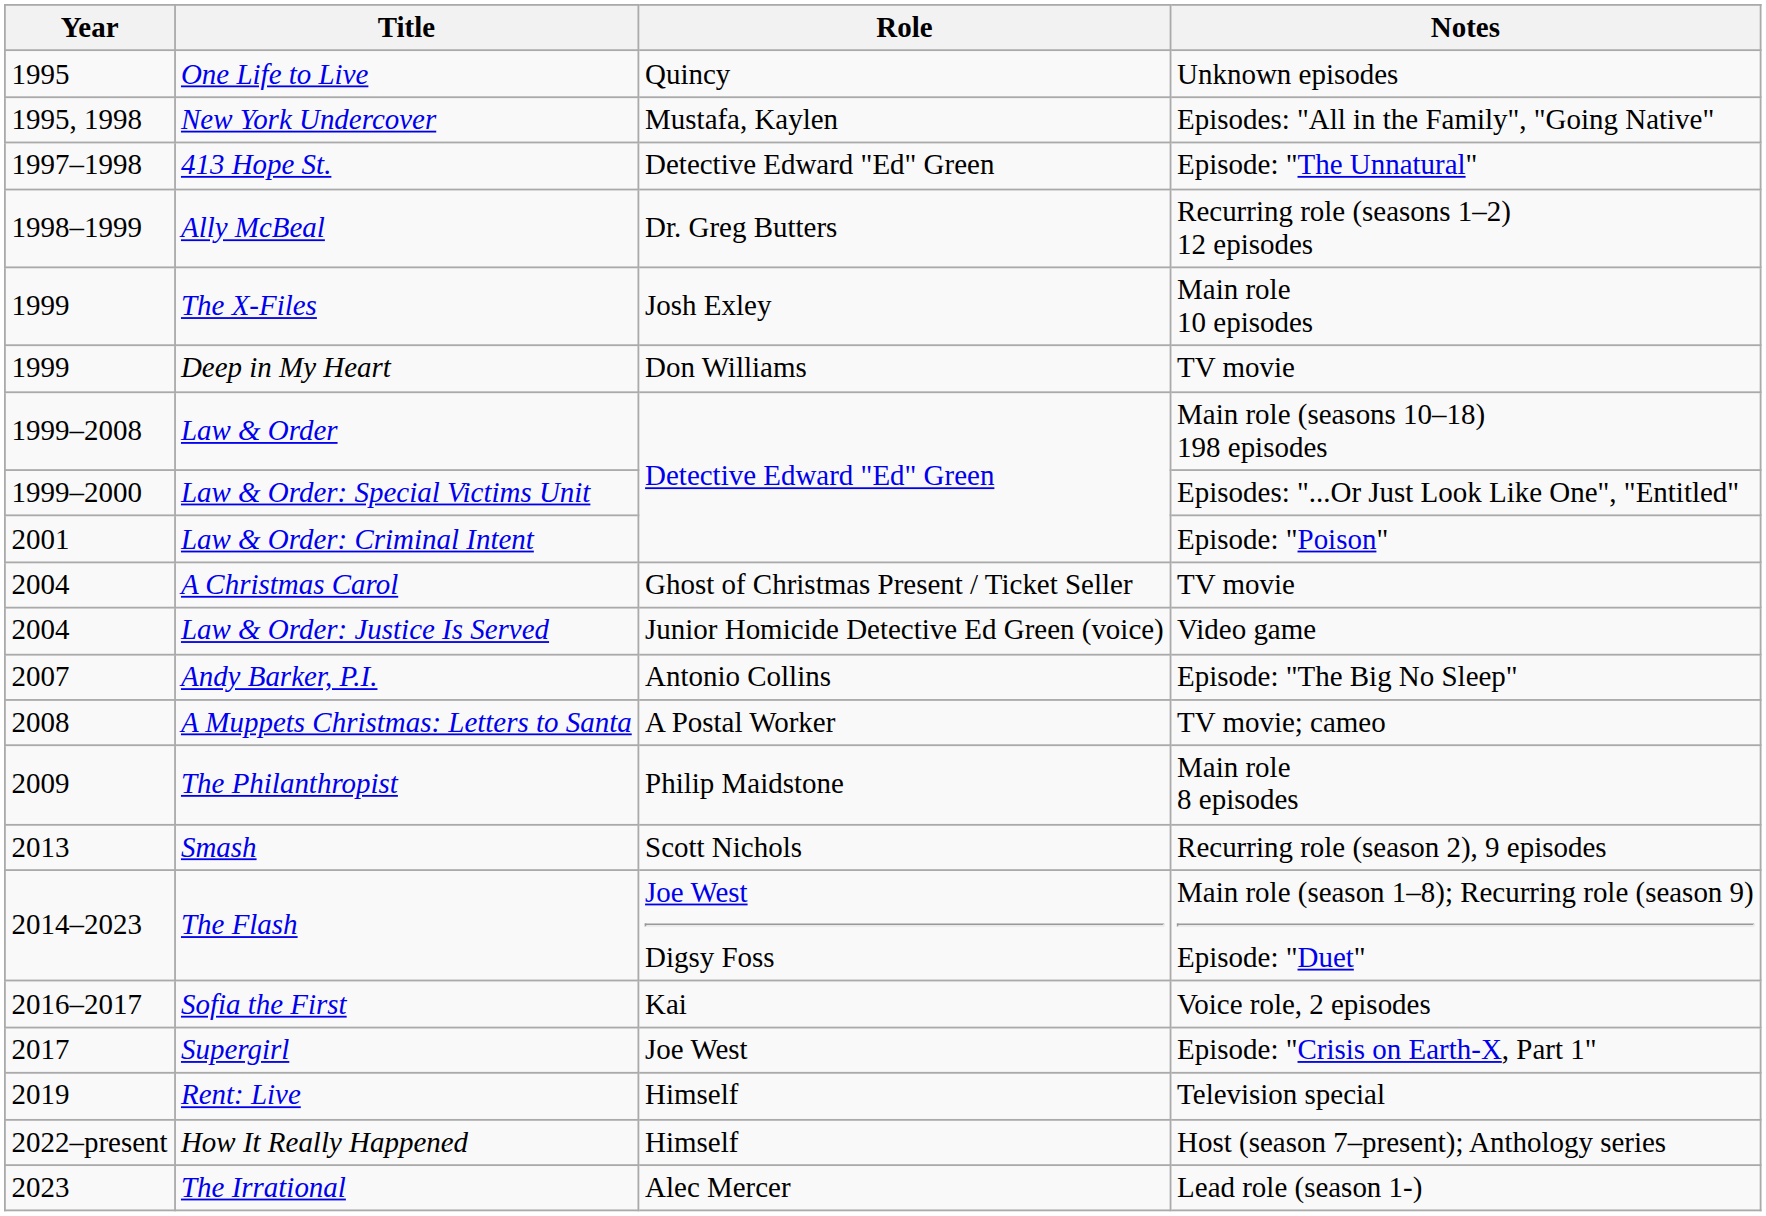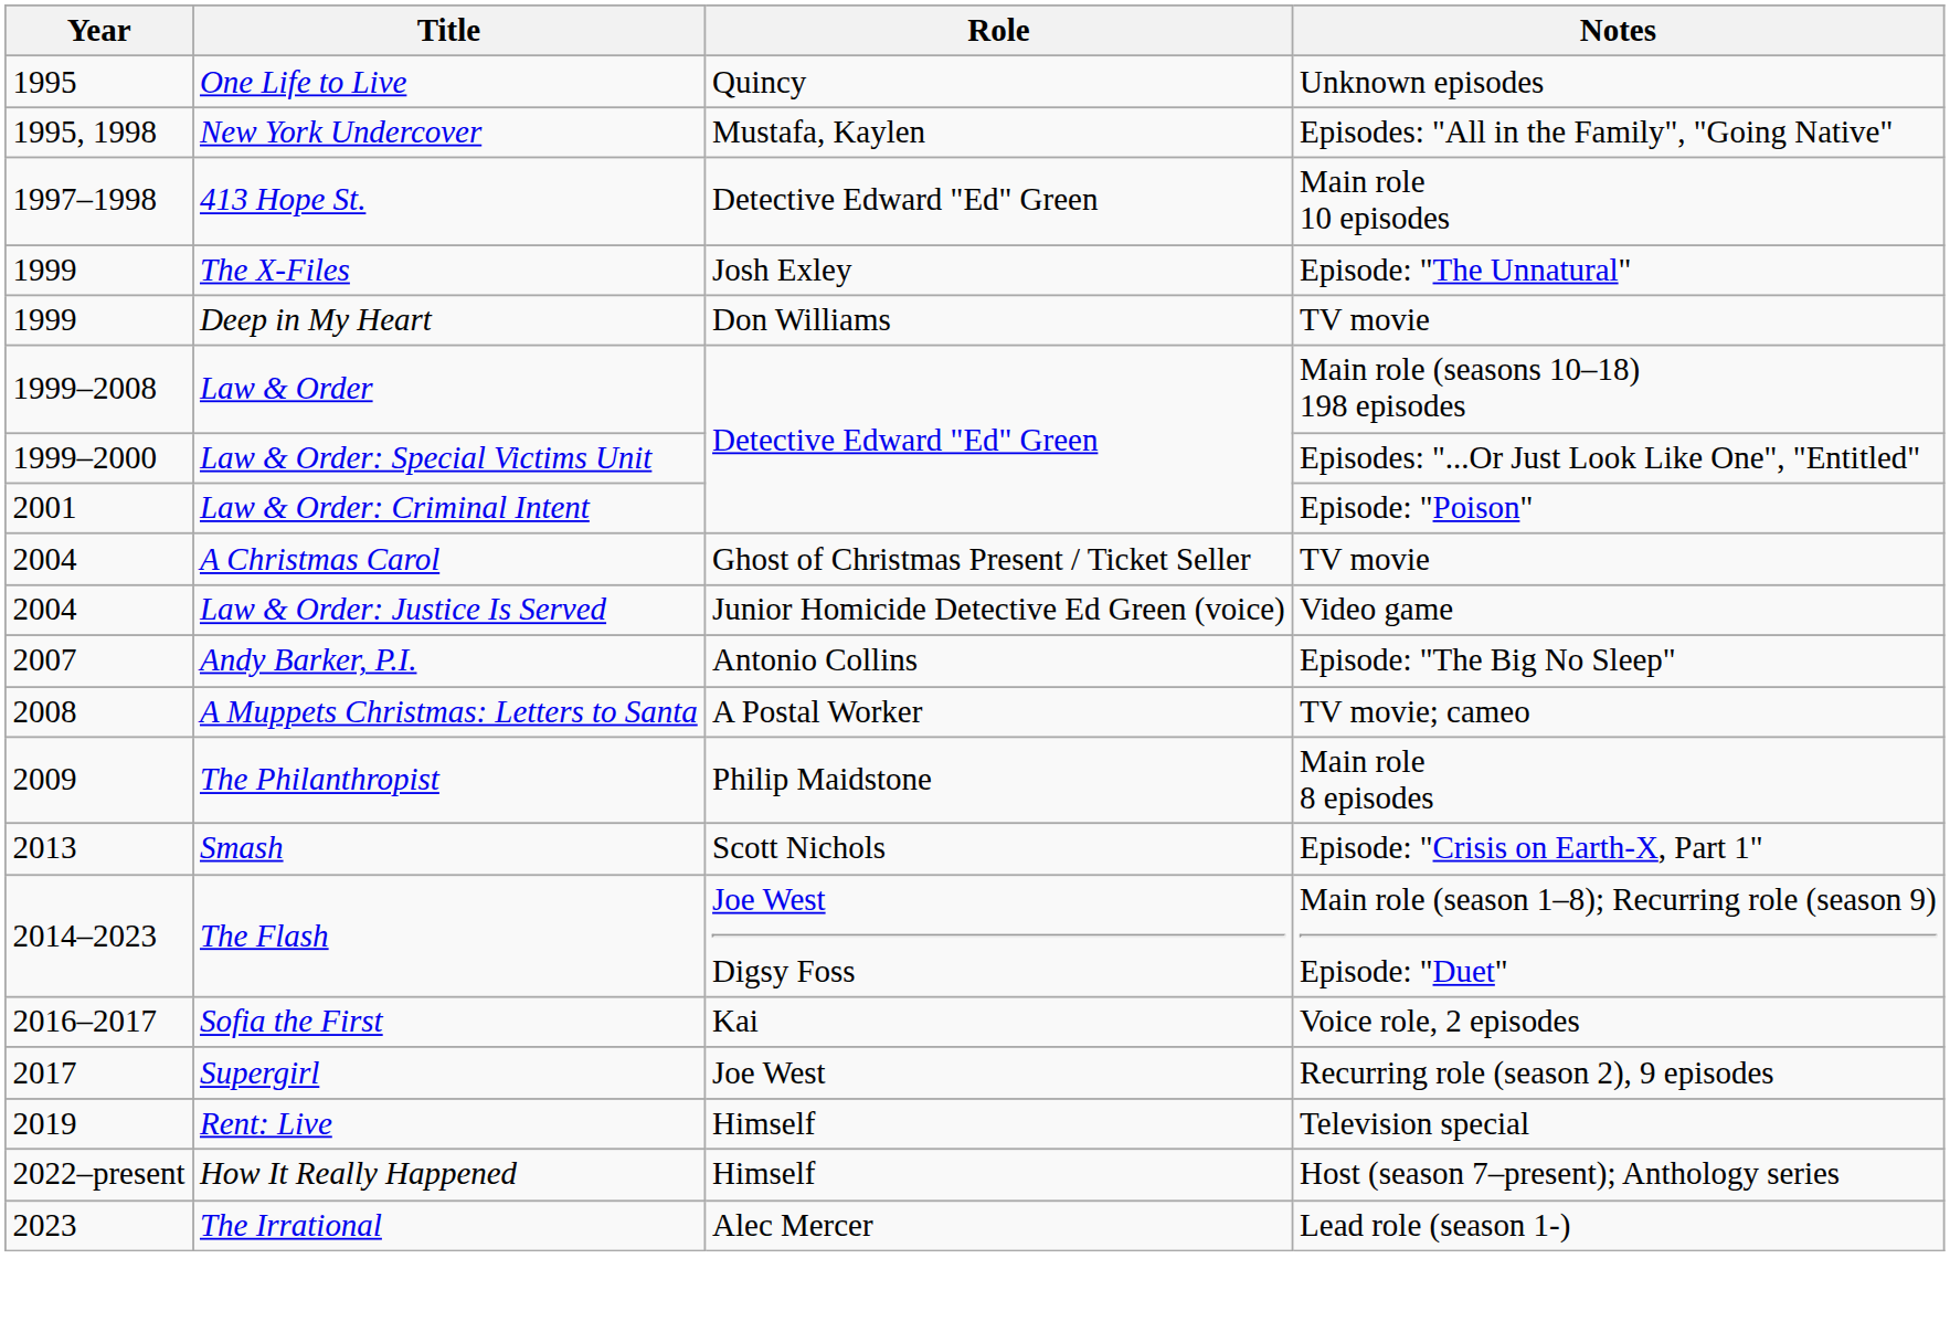 <table class="wikitable">
 <tr>
 <th>Year</th>
 <th>Title</th>
 <th>Role</th>
 <th>Notes</th>
 </tr>
 <tr>
 <td>1995</td>
 <td><em><a href='#'>One Life to Live</a></em></td>
 <td>Quincy</td>
 <td>Unknown episodes</td>
 </tr>
 <tr>
 <td>1995, 1998</td>
 <td><em><a href='#'>New York Undercover</a></em></td>
 <td>Mustafa, Kaylen</td>
 <td>Episodes: "All in the Family", "Going Native"</td>
 </tr>
 <tr>
 <td>1997–1998</td>
 <td><em><a href='#'>413 Hope St.</a></em></td>
 <td>Detective Edward "Ed" Green</td>
-<td>Episode: "<a href='#'>The Unnatural</a>"</td>
-</tr>
-<tr>
-<td>1998–1999</td>
-<td><em><a href='#'>Ally McBeal</a></em></td>
-<td>Dr. Greg Butters</td>
-<td>Recurring role (seasons 1–2)<br>12 episodes</td>
+<td>Main role<br>10 episodes</td>
 </tr>
 <tr>
 <td>1999</td>
 <td><em><a href='#'>The X-Files</a></em></td>
 <td>Josh Exley</td>
-<td>Main role<br>10 episodes</td>
+<td>Episode: "<a href='#'>The Unnatural</a>"</td>
 </tr>
 <tr>
 <td>1999</td>
 <td><em>Deep in My Heart</em></td>
 <td>Don Williams</td>
 <td>TV movie</td>
 </tr>
 <tr>
 <td>1999–2008</td>
 <td><em><a href='#'>Law & Order</a></em></td>
 <td rowspan=3><a href='#'>Detective Edward "Ed" Green</a></td>
 <td>Main role (seasons 10–18)<br>198 episodes</td>
 </tr>
 <tr>
 <td>1999–2000</td>
 <td><em><a href='#'>Law & Order: Special Victims Unit</a></em></td>
 <td>Episodes: "...Or Just Look Like One", "Entitled"</td>
 </tr>
 <tr>
 <td>2001</td>
 <td><em><a href='#'>Law & Order: Criminal Intent</a></em></td>
 <td>Episode: "<a href='#'>Poison</a>"</td>
 </tr>
 <tr>
 <td>2004</td>
 <td><em><a href='#'>A Christmas Carol</a></em></td>
 <td>Ghost of Christmas Present / Ticket Seller</td>
 <td>TV movie</td>
 </tr>
 <tr>
 <td>2004</td>
 <td><em><a href='#'>Law & Order: Justice Is Served</a></em></td>
 <td>Junior Homicide Detective Ed Green (voice)</td>
 <td>Video game</td>
 </tr>
 <tr>
 <td>2007</td>
 <td><em><a href='#'>Andy Barker, P.I.</a></em></td>
 <td>Antonio Collins</td>
 <td>Episode: "The Big No Sleep"</td>
 </tr>
 <tr>
 <td>2008</td>
 <td><em><a href='#'>A Muppets Christmas: Letters to Santa</a></em></td>
 <td>A Postal Worker</td>
 <td>TV movie; cameo</td>
 </tr>
 <tr>
 <td>2009</td>
 <td><em><a href='#'>The Philanthropist</a></em></td>
 <td>Philip Maidstone</td>
 <td>Main role<br>8 episodes</td>
 </tr>
 <tr>
 <td>2013</td>
 <td><em><a href='#'>Smash</a></em></td>
 <td>Scott Nichols</td>
-<td>Recurring role (season 2), 9 episodes</td>
+<td>Episode: "<a href='#'>Crisis on Earth-X</a>, Part 1"</td>
 </tr>
 <tr>
 <td>2014–2023</td>
 <td><em><a href='#'>The Flash</a></em></td>
 <td><a href='#'>Joe West</a><hr>Digsy Foss</td>
 <td>Main role (season 1–8); Recurring role (season 9)<hr>Episode: "<a href='#'>Duet</a>"</td>
 </tr>
 <tr>
 <td>2016–2017</td>
 <td><em><a href='#'>Sofia the First</a></em></td>
 <td>Kai</td>
 <td>Voice role, 2 episodes</td>
 </tr>
 <tr>
 <td>2017</td>
 <td><em><a href='#'>Supergirl</a></em></td>
 <td>Joe West</td>
-<td>Episode: "<a href='#'>Crisis on Earth-X</a>, Part 1"</td>
+<td>Recurring role (season 2), 9 episodes</td>
 </tr>
 <tr>
 <td>2019</td>
 <td><em><a href='#'>Rent: Live</a></em></td>
 <td>Himself</td>
 <td>Television special</td>
 </tr>
 <tr>
 <td>2022–present</td>
 <td><em>How It Really Happened</em></td>
 <td>Himself</td>
 <td>Host (season 7–present); Anthology series</td>
 </tr>
 <tr>
 <td>2023</td>
 <td><em><a href='#'>The Irrational</a></em></td>
 <td>Alec Mercer</td>
 <td>Lead role (season 1-)</td>
 </tr>
 </table>
